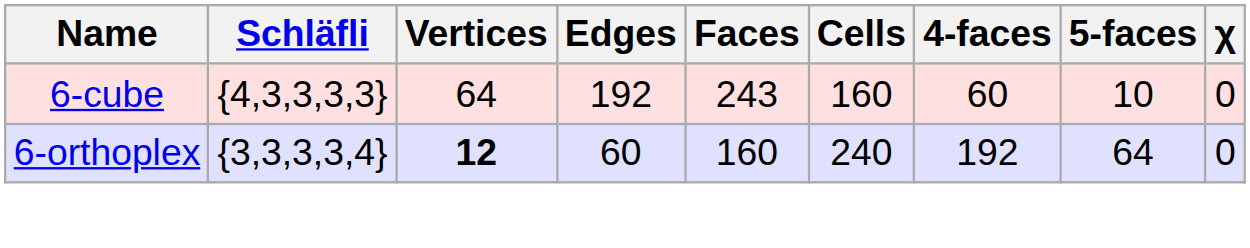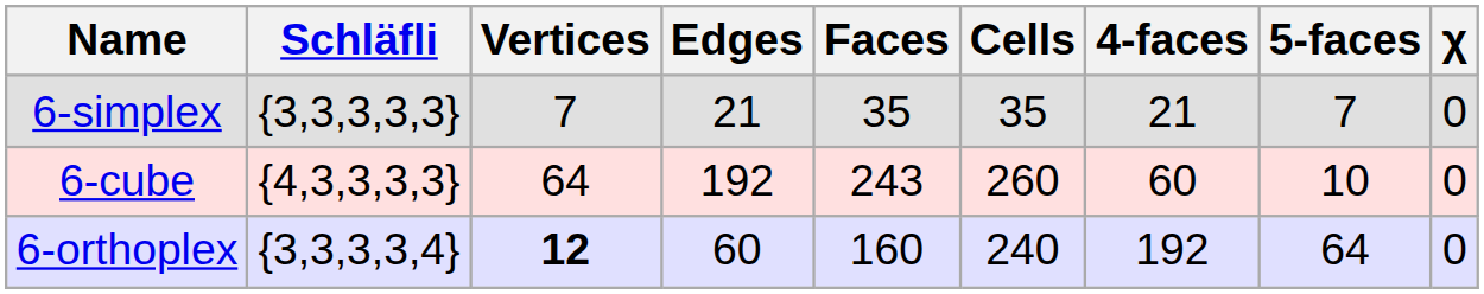 <table class=wikitable>
 <tr>
 <th>Name</th>
 <th><a href='#'>Schläfli</a></th>
 <th>Vertices</th>
 <th>Edges</th>
 <th>Faces</th>
 <th>Cells</th>
 <th>4-faces</th>
 <th>5-faces</th>
 <th>χ</th>
 </tr>
+<tr BGCOLOR="#e0e0e0" align=center>
+<td><a href='#'>6-simplex</a></td>
+<td>{3,3,3,3,3}</td>
+<td>7</td>
+<td>21</td>
+<td>35</td>
+<td>35</td>
+<td>21</td>
+<td>7</td>
+<td>0</td>
+</tr>
 <tr BGCOLOR="#ffe0e0" align=center>
 <td><a href='#'>6-cube</a></td>
 <td>{4,3,3,3,3}</td>
 <td>64</td>
 <td>192</td>
 <td>243</td>
-<td>160</td>
+<td>260</td>
 <td>60</td>
 <td>10</td>
 <td>0</td>
 </tr>
 <tr BGCOLOR="#e0e0ff" align=center>
 <td><a href='#'>6-orthoplex</a></td>
 <td>{3,3,3,3,4}</td>
 <td><strong>12</strong></td>
 <td>60</td>
 <td>160</td>
 <td>240</td>
 <td>192</td>
 <td>64</td>
 <td>0</td>
 </tr>
 </table>
